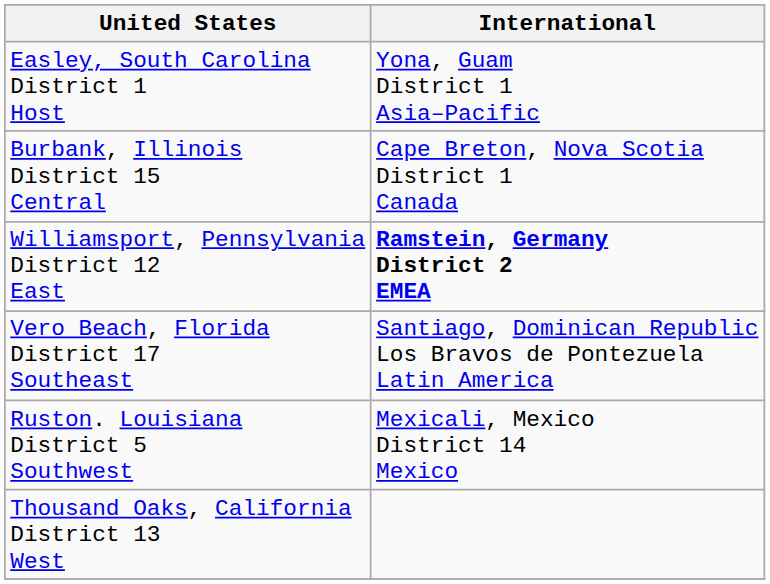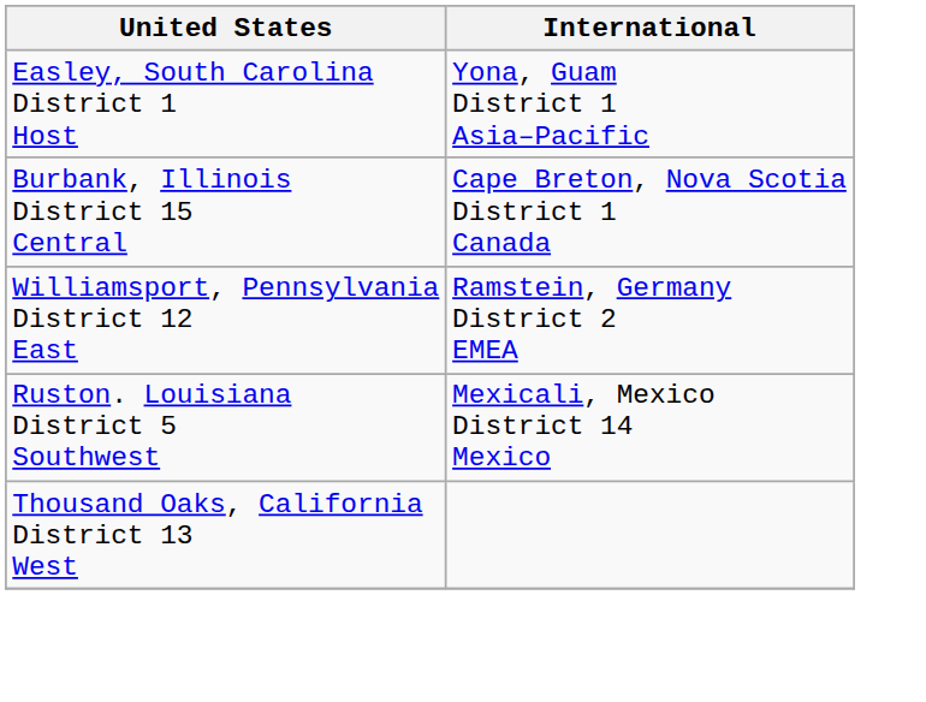 <table class="wikitable">
 <tr>
 <th>United States</th>
 <th>International</th>
 </tr>
 <tr>
 <td> <a href='#'>Easley, South Carolina</a><br>District 1<br><a href='#'>Host</a></td>
 <td> <a href='#'>Yona</a>, <a href='#'>Guam</a><br>District 1<br><a href='#'>Asia–Pacific</a></td>
 </tr>
 <tr>
 <td> <a href='#'>Burbank</a>, <a href='#'>Illinois</a><br>District 15<br><a href='#'>Central</a></td>
 <td> <a href='#'>Cape Breton</a>, <a href='#'>Nova Scotia</a><br>District 1<br><a href='#'>Canada</a></td>
 </tr>
 <tr>
 <td> <a href='#'>Williamsport</a>, <a href='#'>Pennsylvania</a><br>District 12<br><a href='#'>East</a></td>
-<td><strong> <a href='#'>Ramstein</a>, <a href='#'>Germany</a><br>District 2<br><a href='#'>EMEA</a></strong></td>
-</tr>
-<tr>
-<td> <a href='#'>Vero Beach</a>, <a href='#'>Florida</a><br>District 17<br><a href='#'>Southeast</a></td>
-<td> <a href='#'>Santiago</a>,  <a href='#'>Dominican Republic</a><br>Los Bravos de Pontezuela<br><a href='#'>Latin America</a></td>
+<td> <a href='#'>Ramstein</a>, <a href='#'>Germany</a><br>District 2<br><a href='#'>EMEA</a></td>
 </tr>
 <tr>
 <td> <a href='#'>Ruston</a>. <a href='#'>Louisiana</a><br>District 5<br><a href='#'>Southwest</a></td>
 <td> <a href='#'>Mexicali</a>,  Mexico<br>District 14<br><a href='#'>Mexico</a></td>
 </tr>
 <tr>
 <td> <a href='#'>Thousand Oaks</a>,  <a href='#'>California</a><br>District 13<br><a href='#'>West</a></td>
 <td></td>
 </tr>
 <tr>
 </tr>
 </table>
